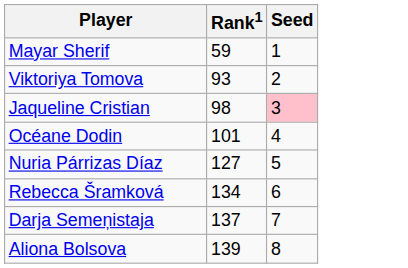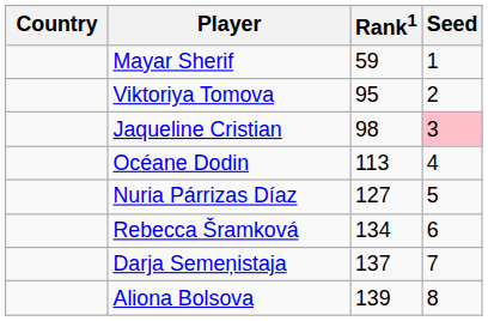 <table class="sortable wikitable">
 <tr>
+<th width="70">Country</th>
 <th width="175">Player</th>
 <th>Rank<sup>1</sup></th>
 <th>Seed</th>
 </tr>
 <tr>
+<td></td>
 <td><a href='#'>Mayar Sherif</a></td>
 <td>59</td>
 <td>1</td>
 </tr>
 <tr>
+<td></td>
 <td><a href='#'>Viktoriya Tomova</a></td>
-<td>93</td>
+<td>95</td>
 <td>2</td>
 </tr>
 <tr>
+<td></td>
 <td><a href='#'>Jaqueline Cristian</a></td>
 <td>98</td>
 <td style="background: pink;">3</td>
 </tr>
 <tr>
+<td></td>
 <td><a href='#'>Océane Dodin</a></td>
-<td>101</td>
+<td>113</td>
 <td>4</td>
 </tr>
 <tr>
+<td></td>
 <td><a href='#'>Nuria Párrizas Díaz</a></td>
 <td>127</td>
 <td>5</td>
 </tr>
 <tr>
+<td></td>
 <td><a href='#'>Rebecca Šramková</a></td>
 <td>134</td>
 <td>6</td>
 </tr>
 <tr>
+<td></td>
 <td><a href='#'>Darja Semeņistaja</a></td>
 <td>137</td>
 <td>7</td>
 </tr>
 <tr>
+<td></td>
 <td><a href='#'>Aliona Bolsova</a></td>
 <td>139</td>
 <td>8</td>
 </tr>
 </table>
